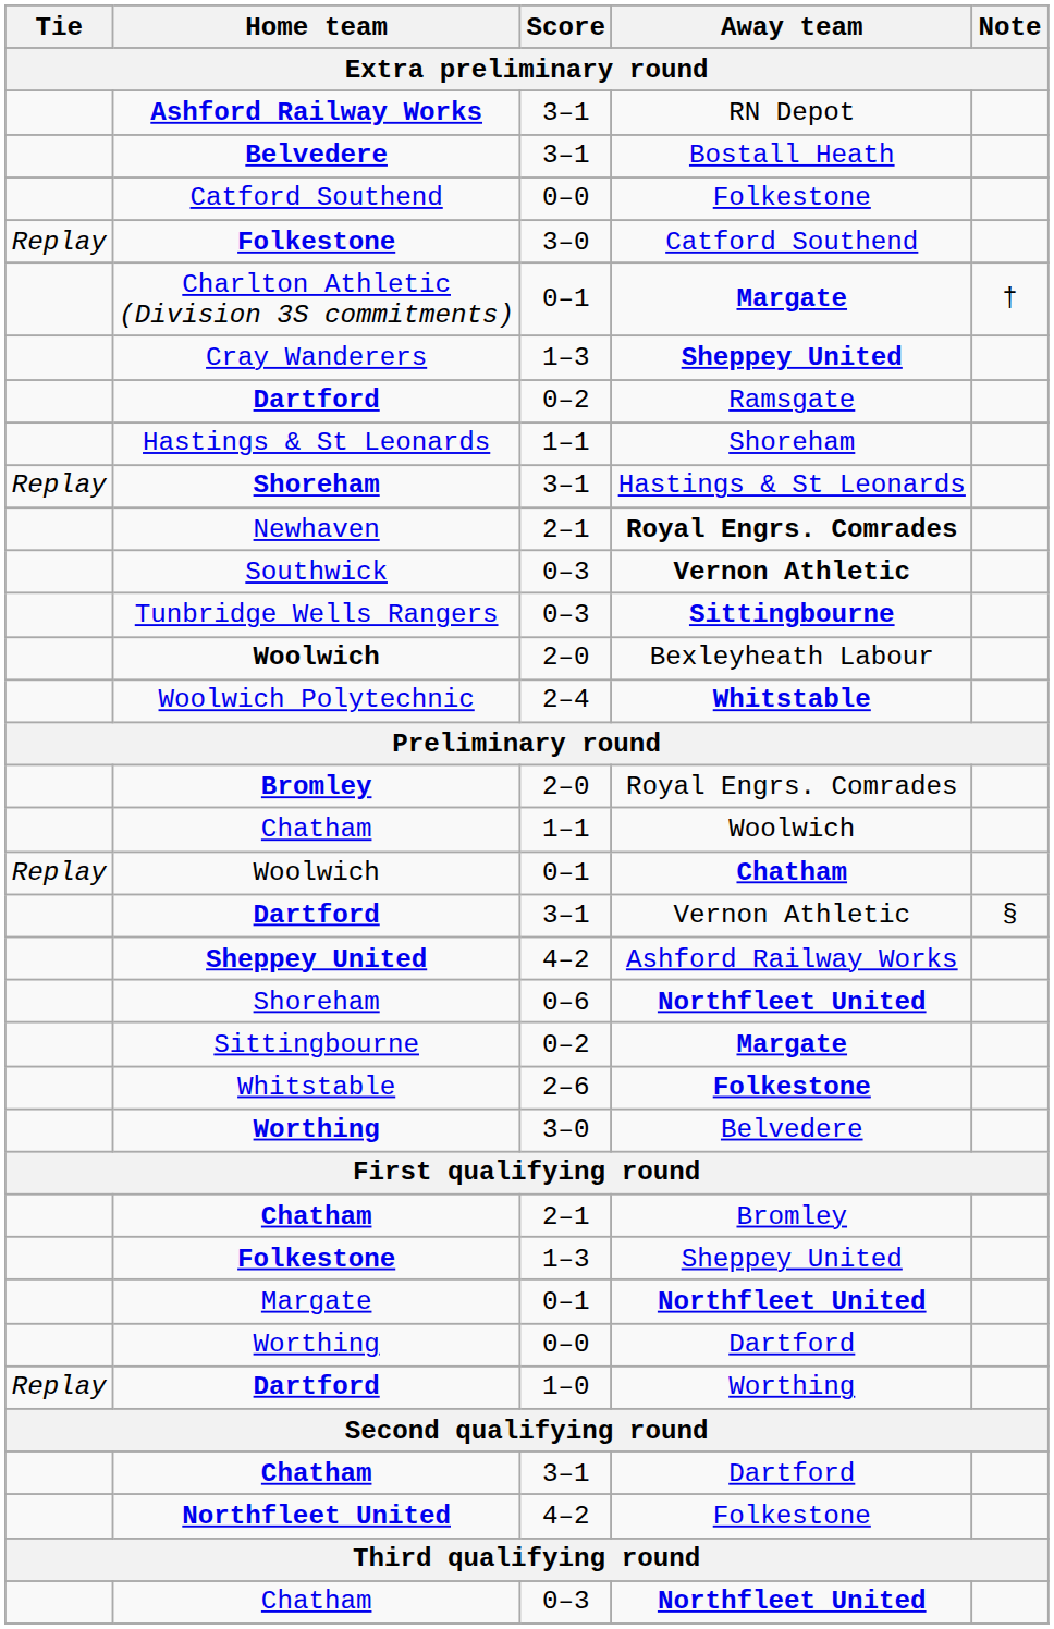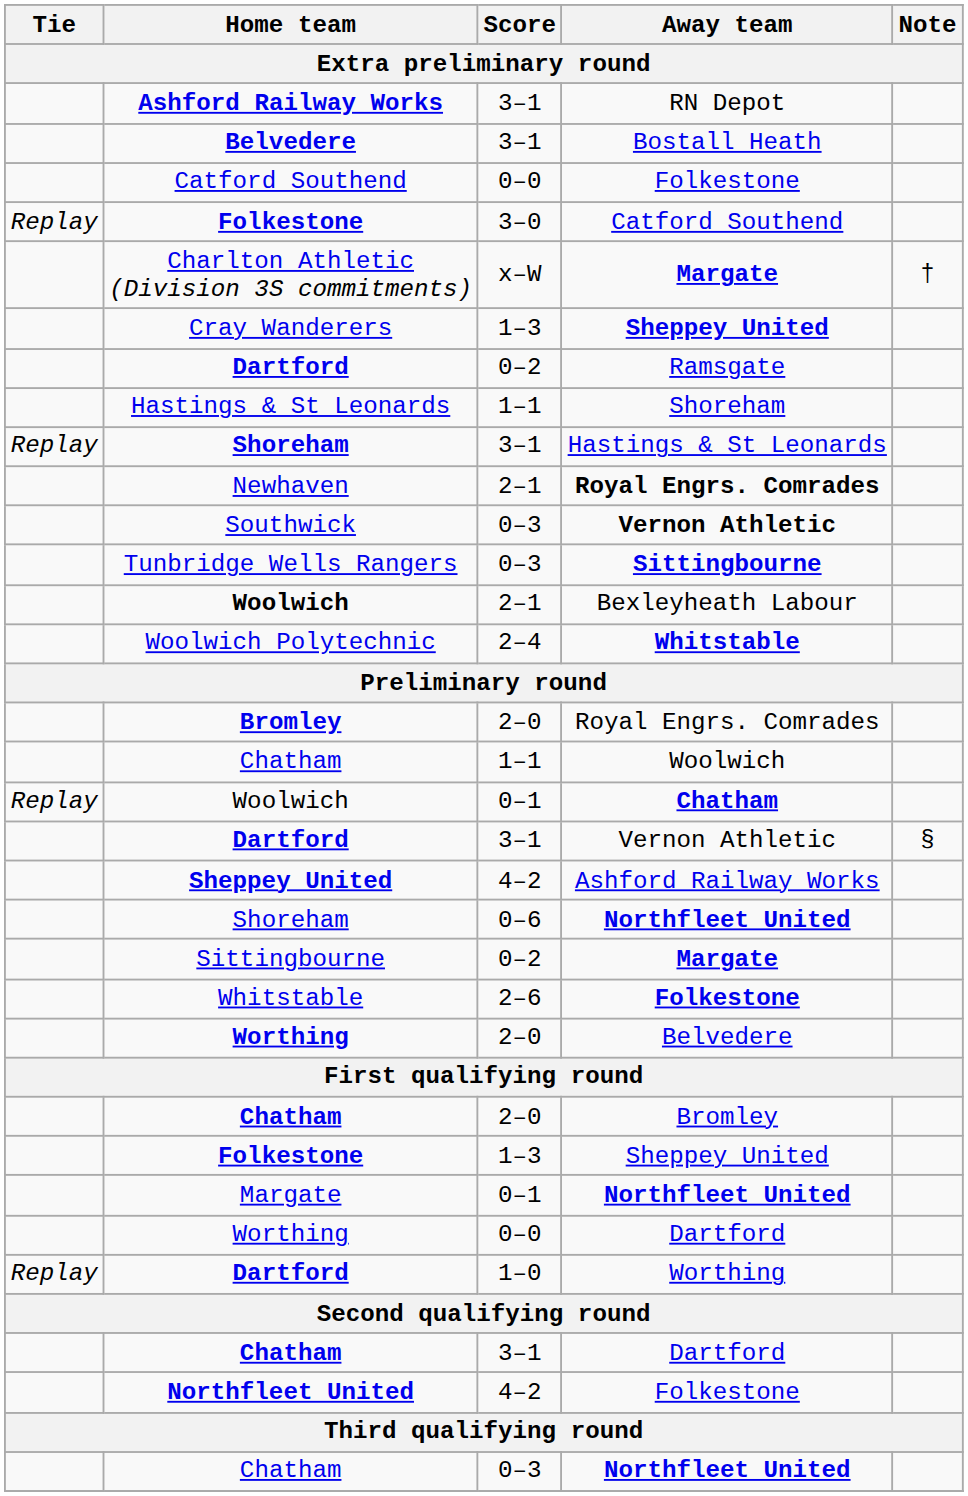 <table class="wikitable" style="text-align:center;">
 <tr>
 <th>Tie</th>
 <th>Home team</th>
 <th>Score</th>
 <th>Away team</th>
 <th>Note</th>
 </tr>
 <tr>
 <th colspan=5>Extra preliminary round</th>
 </tr>
 <tr>
 <td></td>
 <td><strong><a href='#'>Ashford Railway Works</a></strong></td>
 <td>3–1</td>
 <td>RN Depot</td>
 <td></td>
 </tr>
 <tr>
 <td></td>
 <td><strong><a href='#'>Belvedere</a></strong></td>
 <td>3–1</td>
 <td><a href='#'>Bostall Heath</a></td>
 <td></td>
 </tr>
 <tr>
 <td></td>
 <td><a href='#'>Catford Southend</a></td>
 <td>0–0</td>
 <td><a href='#'>Folkestone</a></td>
 <td></td>
 </tr>
 <tr>
 <td><em>Replay</em></td>
 <td><strong><a href='#'>Folkestone</a></strong></td>
 <td>3–0</td>
 <td><a href='#'>Catford Southend</a></td>
 <td></td>
 </tr>
 <tr>
 <td></td>
 <td><a href='#'>Charlton Athletic</a><br><em>(Division 3S commitments)</em></td>
-<td>0–1</td>
+<td>x–W</td>
 <td><strong><a href='#'>Margate</a></strong></td>
 <td>†</td>
 </tr>
 <tr>
 <td></td>
 <td><a href='#'>Cray Wanderers</a></td>
 <td>1–3</td>
 <td><strong><a href='#'>Sheppey United</a></strong></td>
 <td></td>
 </tr>
 <tr>
 <td></td>
 <td><strong><a href='#'>Dartford</a></strong></td>
 <td>0–2</td>
 <td><a href='#'>Ramsgate</a></td>
 <td></td>
 </tr>
 <tr>
 <td></td>
 <td><a href='#'>Hastings & St Leonards</a></td>
 <td>1–1</td>
 <td><a href='#'>Shoreham</a></td>
 <td></td>
 </tr>
 <tr>
 <td><em>Replay</em></td>
 <td><strong><a href='#'>Shoreham</a></strong></td>
 <td>3–1</td>
 <td><a href='#'>Hastings & St Leonards</a></td>
 <td></td>
 </tr>
 <tr>
 <td></td>
 <td><a href='#'>Newhaven</a></td>
 <td>2–1</td>
 <td><strong>Royal Engrs. Comrades</strong></td>
 <td></td>
 </tr>
 <tr>
 <td></td>
 <td><a href='#'>Southwick</a></td>
 <td>0–3</td>
 <td><strong>Vernon Athletic</strong></td>
 <td></td>
 </tr>
 <tr>
 <td></td>
 <td><a href='#'>Tunbridge Wells Rangers</a></td>
 <td>0–3</td>
 <td><strong><a href='#'>Sittingbourne</a></strong></td>
 <td></td>
 </tr>
 <tr>
 <td></td>
 <td><strong>Woolwich</strong></td>
-<td>2–0</td>
+<td>2–1</td>
 <td>Bexleyheath Labour</td>
 <td></td>
 </tr>
 <tr>
 <td></td>
 <td><a href='#'>Woolwich Polytechnic</a></td>
 <td>2–4</td>
 <td><strong><a href='#'>Whitstable</a></strong></td>
 <td></td>
 </tr>
 <tr>
 <th colspan=5>Preliminary round</th>
 </tr>
 <tr>
 <td></td>
 <td><strong><a href='#'>Bromley</a></strong></td>
 <td>2–0</td>
 <td>Royal Engrs. Comrades</td>
 <td></td>
 </tr>
 <tr>
 <td></td>
 <td><a href='#'>Chatham</a></td>
 <td>1–1</td>
 <td>Woolwich</td>
 <td></td>
 </tr>
 <tr>
 <td><em>Replay</em></td>
 <td>Woolwich</td>
 <td>0–1</td>
 <td><strong><a href='#'>Chatham</a></strong></td>
 <td></td>
 </tr>
 <tr>
 <td></td>
 <td><strong><a href='#'>Dartford</a></strong></td>
 <td>3–1</td>
 <td>Vernon Athletic</td>
 <td>§</td>
 </tr>
 <tr>
 <td></td>
 <td><strong><a href='#'>Sheppey United</a></strong></td>
 <td>4–2</td>
 <td><a href='#'>Ashford Railway Works</a></td>
 <td></td>
 </tr>
 <tr>
 <td></td>
 <td><a href='#'>Shoreham</a></td>
 <td>0–6</td>
 <td><strong><a href='#'>Northfleet United</a></strong></td>
 <td></td>
 </tr>
 <tr>
 <td></td>
 <td><a href='#'>Sittingbourne</a></td>
 <td>0–2</td>
 <td><strong><a href='#'>Margate</a></strong></td>
 <td></td>
 </tr>
 <tr>
 <td></td>
 <td><a href='#'>Whitstable</a></td>
 <td>2–6</td>
 <td><strong><a href='#'>Folkestone</a></strong></td>
 <td></td>
 </tr>
 <tr>
 <td></td>
 <td><strong><a href='#'>Worthing</a></strong></td>
-<td>3–0</td>
+<td>2–0</td>
 <td><a href='#'>Belvedere</a></td>
 <td></td>
 </tr>
 <tr>
 <th colspan=5>First qualifying round</th>
 </tr>
 <tr>
 <td></td>
 <td><strong><a href='#'>Chatham</a></strong></td>
-<td>2–1</td>
+<td>2–0</td>
 <td><a href='#'>Bromley</a></td>
 <td></td>
 </tr>
 <tr>
 <td></td>
 <td><strong><a href='#'>Folkestone</a></strong></td>
 <td>1–3</td>
 <td><a href='#'>Sheppey United</a></td>
 <td></td>
 </tr>
 <tr>
 <td></td>
 <td><a href='#'>Margate</a></td>
 <td>0–1</td>
 <td><strong><a href='#'>Northfleet United</a></strong></td>
 <td></td>
 </tr>
 <tr>
 <td></td>
 <td><a href='#'>Worthing</a></td>
 <td>0–0</td>
 <td><a href='#'>Dartford</a></td>
 <td></td>
 </tr>
 <tr>
 <td><em>Replay</em></td>
 <td><strong><a href='#'>Dartford</a></strong></td>
 <td>1–0</td>
 <td><a href='#'>Worthing</a></td>
 <td></td>
 </tr>
 <tr>
 <th colspan=5>Second qualifying round</th>
 </tr>
 <tr>
 <td></td>
 <td><strong><a href='#'>Chatham</a></strong></td>
 <td>3–1</td>
 <td><a href='#'>Dartford</a></td>
 <td></td>
 </tr>
 <tr>
 <td></td>
 <td><strong><a href='#'>Northfleet United</a></strong></td>
 <td>4–2</td>
 <td><a href='#'>Folkestone</a></td>
 <td></td>
 </tr>
 <tr>
 <th colspan=5>Third qualifying round</th>
 </tr>
 <tr>
 <td></td>
 <td><a href='#'>Chatham</a></td>
 <td>0–3</td>
 <td><strong><a href='#'>Northfleet United</a></strong></td>
 <td></td>
 </tr>
 <tr>
 </tr>
 </table>
